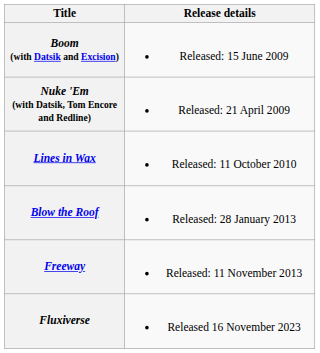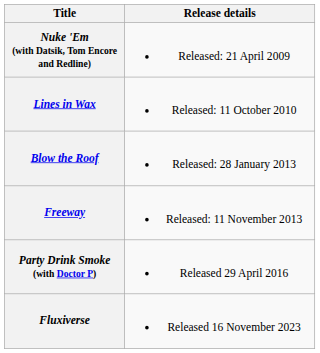 <table class="wikitable plainrowheaders" style="text-align:center;">
 <tr>
 <th scope="col" style="width:10em;">Title</th>
 <th scope="col" style="width:16em;">Release details</th>
-</tr>
-<tr>
-<th scope="row"><em>Boom</em><br><small>(with <a href='#'>Datsik</a> and <a href='#'>Excision</a>)</small></th>
-<td><br><ul><li>Released: 15 June 2009</li></ul></td>
 </tr>
 <tr>
 <th scope="row"><em>Nuke 'Em</em><br><small>(with Datsik, Tom Encore and Redline)</small></th>
 <td><br><ul><li>Released: 21 April 2009</li></ul></td>
 </tr>
 <tr>
 <th scope="row"><em><a href='#'>Lines in Wax</a></em></th>
 <td><br><ul><li>Released: 11 October 2010</li></ul></td>
 </tr>
 <tr>
 <th scope="row"><em><a href='#'>Blow the Roof</a></em></th>
 <td><br><ul><li>Released: 28 January 2013</li></ul></td>
 </tr>
 <tr>
 <th scope="row"><em><a href='#'>Freeway</a></em></th>
 <td><br><ul><li>Released: 11 November 2013</li></ul></td>
 </tr>
 <tr>
+<th scope="row"><em>Party Drink Smoke</em><br><small>(with <a href='#'>Doctor P</a>)</small></th>
+<td><br><ul><li>Released 29 April 2016</li></ul></td>
+</tr>
+<tr>
 <th scope="row"><em>Fluxiverse</em></th>
 <td><br><ul><li>Released 16 November 2023</li></ul></td>
 </tr>
 </table>
